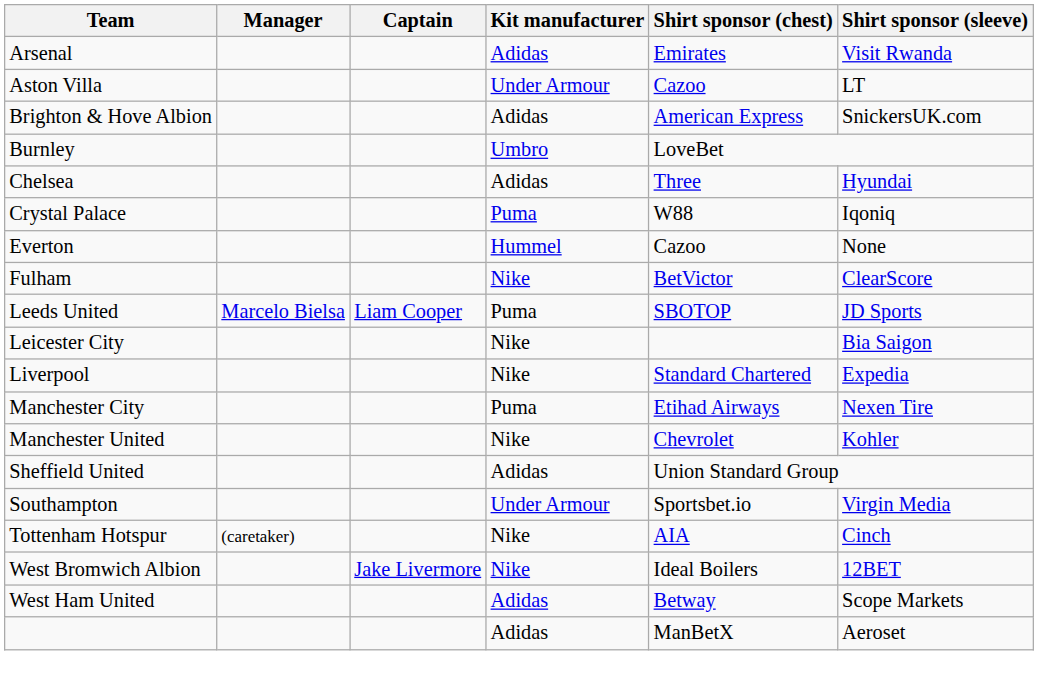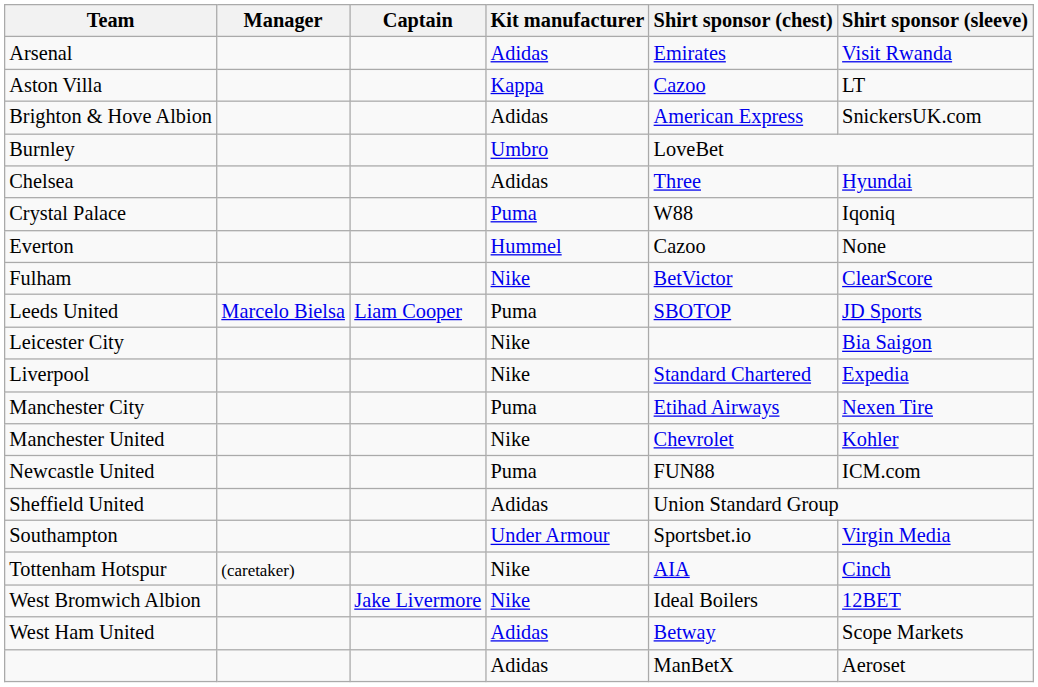 <table class="wikitable sortable">
 <tr>
 <th>Team</th>
 <th>Manager</th>
 <th>Captain</th>
 <th>Kit manufacturer</th>
 <th>Shirt sponsor (chest)</th>
 <th>Shirt sponsor (sleeve)</th>
 </tr>
 <tr>
 <td>Arsenal</td>
 <td> </td>
 <td></td>
 <td><a href='#'>Adidas</a></td>
 <td><a href='#'>Emirates</a></td>
 <td><a href='#'>Visit Rwanda</a></td>
 </tr>
 <tr>
 <td>Aston Villa</td>
 <td> </td>
 <td> </td>
-<td><a href='#'>Under Armour</a></td>
+<td><a href='#'>Kappa</a></td>
 <td><a href='#'>Cazoo</a></td>
 <td>LT</td>
 </tr>
 <tr>
 <td>Brighton & Hove Albion</td>
 <td> </td>
 <td> </td>
 <td>Adidas</td>
 <td><a href='#'>American Express</a></td>
 <td>SnickersUK.com</td>
 </tr>
 <tr>
 <td>Burnley</td>
 <td> </td>
 <td> </td>
 <td><a href='#'>Umbro</a></td>
 <td colspan=2>LoveBet</td>
 </tr>
 <tr>
 <td>Chelsea</td>
 <td> </td>
 <td> </td>
 <td>Adidas</td>
 <td><a href='#'>Three</a></td>
 <td><a href='#'>Hyundai</a></td>
 </tr>
 <tr>
 <td>Crystal Palace</td>
 <td> </td>
 <td> </td>
 <td><a href='#'>Puma</a></td>
 <td>W88</td>
 <td>Iqoniq</td>
 </tr>
 <tr>
 <td>Everton</td>
 <td> </td>
 <td> </td>
 <td><a href='#'>Hummel</a></td>
 <td>Cazoo</td>
 <td>None</td>
 </tr>
 <tr>
 <td>Fulham</td>
 <td> </td>
 <td> </td>
 <td><a href='#'>Nike</a></td>
 <td><a href='#'>BetVictor</a></td>
 <td><a href='#'>ClearScore</a></td>
 </tr>
 <tr>
 <td>Leeds United</td>
 <td> <a href='#'>Marcelo Bielsa</a></td>
 <td> <a href='#'>Liam Cooper</a></td>
 <td>Puma</td>
 <td><a href='#'>SBOTOP</a></td>
 <td><a href='#'>JD Sports</a></td>
 </tr>
 <tr>
 <td>Leicester City</td>
 <td> </td>
 <td> </td>
 <td>Nike</td>
 <td></td>
 <td><a href='#'>Bia Saigon</a></td>
 </tr>
 <tr>
 <td>Liverpool</td>
 <td> </td>
 <td> </td>
 <td>Nike</td>
 <td><a href='#'>Standard Chartered</a></td>
 <td><a href='#'>Expedia</a></td>
 </tr>
 <tr>
 <td>Manchester City</td>
 <td> </td>
 <td> </td>
 <td>Puma</td>
 <td><a href='#'>Etihad Airways</a></td>
 <td><a href='#'>Nexen Tire</a></td>
 </tr>
 <tr>
 <td>Manchester United</td>
 <td> </td>
 <td> </td>
 <td>Nike</td>
 <td><a href='#'>Chevrolet</a></td>
 <td><a href='#'>Kohler</a></td>
 </tr>
 <tr>
+<td>Newcastle United</td>
+<td> </td>
+<td> </td>
+<td>Puma</td>
+<td>FUN88</td>
+<td>ICM.com</td>
+</tr>
+<tr>
 <td>Sheffield United</td>
 <td></td>
 <td> </td>
 <td>Adidas</td>
 <td colspan=2>Union Standard Group</td>
 </tr>
 <tr>
 <td>Southampton</td>
 <td> </td>
 <td> </td>
 <td><a href='#'>Under Armour</a></td>
 <td>Sportsbet.io</td>
 <td><a href='#'>Virgin Media</a></td>
 </tr>
 <tr>
 <td>Tottenham Hotspur</td>
 <td>  <small>(caretaker)</small></td>
 <td> </td>
 <td>Nike</td>
 <td><a href='#'>AIA</a></td>
 <td><a href='#'>Cinch</a></td>
 </tr>
 <tr>
 <td West Bromwich Albion F.C.>West Bromwich Albion</td>
 <td> </td>
 <td> <a href='#'>Jake Livermore</a></td>
 <td><a href='#'>Nike</a></td>
 <td>Ideal Boilers</td>
 <td><a href='#'>12BET</a></td>
 </tr>
 <tr>
 <td>West Ham United</td>
 <td> </td>
 <td> </td>
 <td><a href='#'>Adidas</a></td>
 <td><a href='#'>Betway</a></td>
 <td>Scope Markets</td>
 </tr>
 <tr>
 <td></td>
 <td> </td>
 <td> </td>
 <td>Adidas</td>
 <td>ManBetX</td>
 <td>Aeroset</td>
 </tr>
 </table>
